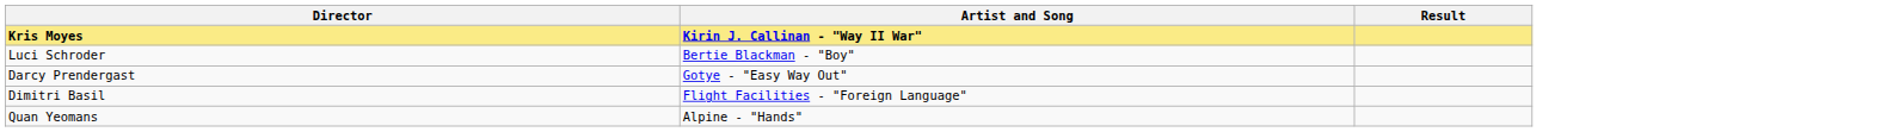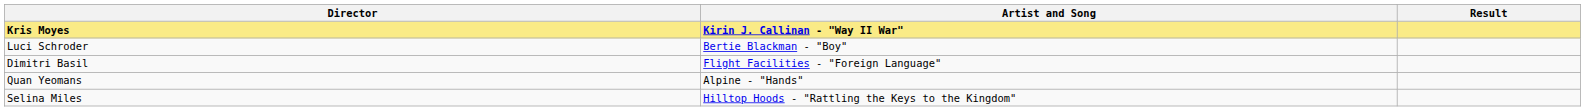 <table class="sortable wikitable">
 <tr>
 <th width="19%">Director</th>
 <th width="19%">Artist and Song</th>
 <th width="5%">Result</th>
 </tr>
 <tr style="background:#FAEB86">
 <td><strong>Kris Moyes</strong></td>
 <td><strong><a href='#'>Kirin J. Callinan</a> - "Way II War"</strong></td>
 <td></td>
 </tr>
 <tr>
 <td>Luci Schroder</td>
 <td><a href='#'>Bertie Blackman</a> - "Boy"</td>
 <td></td>
 </tr>
 <tr>
-<td>Darcy Prendergast</td>
-<td><a href='#'>Gotye</a> - "Easy Way Out"</td>
-<td></td>
-</tr>
-<tr>
 <td>Dimitri Basil</td>
 <td><a href='#'>Flight Facilities</a> - "Foreign Language"</td>
 <td></td>
 </tr>
 <tr>
 <td>Quan Yeomans</td>
 <td>Alpine - "Hands"</td>
 <td></td>
 </tr>
+<tr>
+<td>Selina Miles</td>
+<td><a href='#'>Hilltop Hoods</a> - "Rattling the Keys to the Kingdom"</td>
+<td></td>
+</tr>
 </table>
